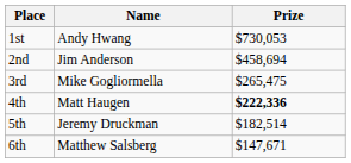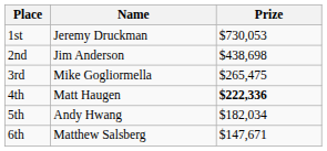 <table class="wikitable">
 <tr>
 <th style="width:50px;">Place</th>
 <th style="width:200px;">Name</th>
 <th style="width:125px;">Prize</th>
 </tr>
 <tr>
 <td>1st</td>
-<td> Andy Hwang</td>
+<td> Jeremy Druckman</td>
 <td>$730,053</td>
 </tr>
 <tr>
 <td>2nd</td>
 <td> Jim Anderson</td>
-<td>$458,694</td>
+<td>$438,698</td>
 </tr>
 <tr>
 <td>3rd</td>
 <td> Mike Gogliormella</td>
 <td>$265,475</td>
 </tr>
 <tr>
 <td>4th</td>
 <td> Matt Haugen</td>
 <td><strong>$222,336</strong></td>
 </tr>
 <tr>
 <td>5th</td>
-<td> Jeremy Druckman</td>
-<td>$182,514</td>
+<td> Andy Hwang</td>
+<td>$182,034</td>
 </tr>
 <tr>
 <td>6th</td>
 <td> Matthew Salsberg</td>
 <td>$147,671</td>
 </tr>
 </table>
